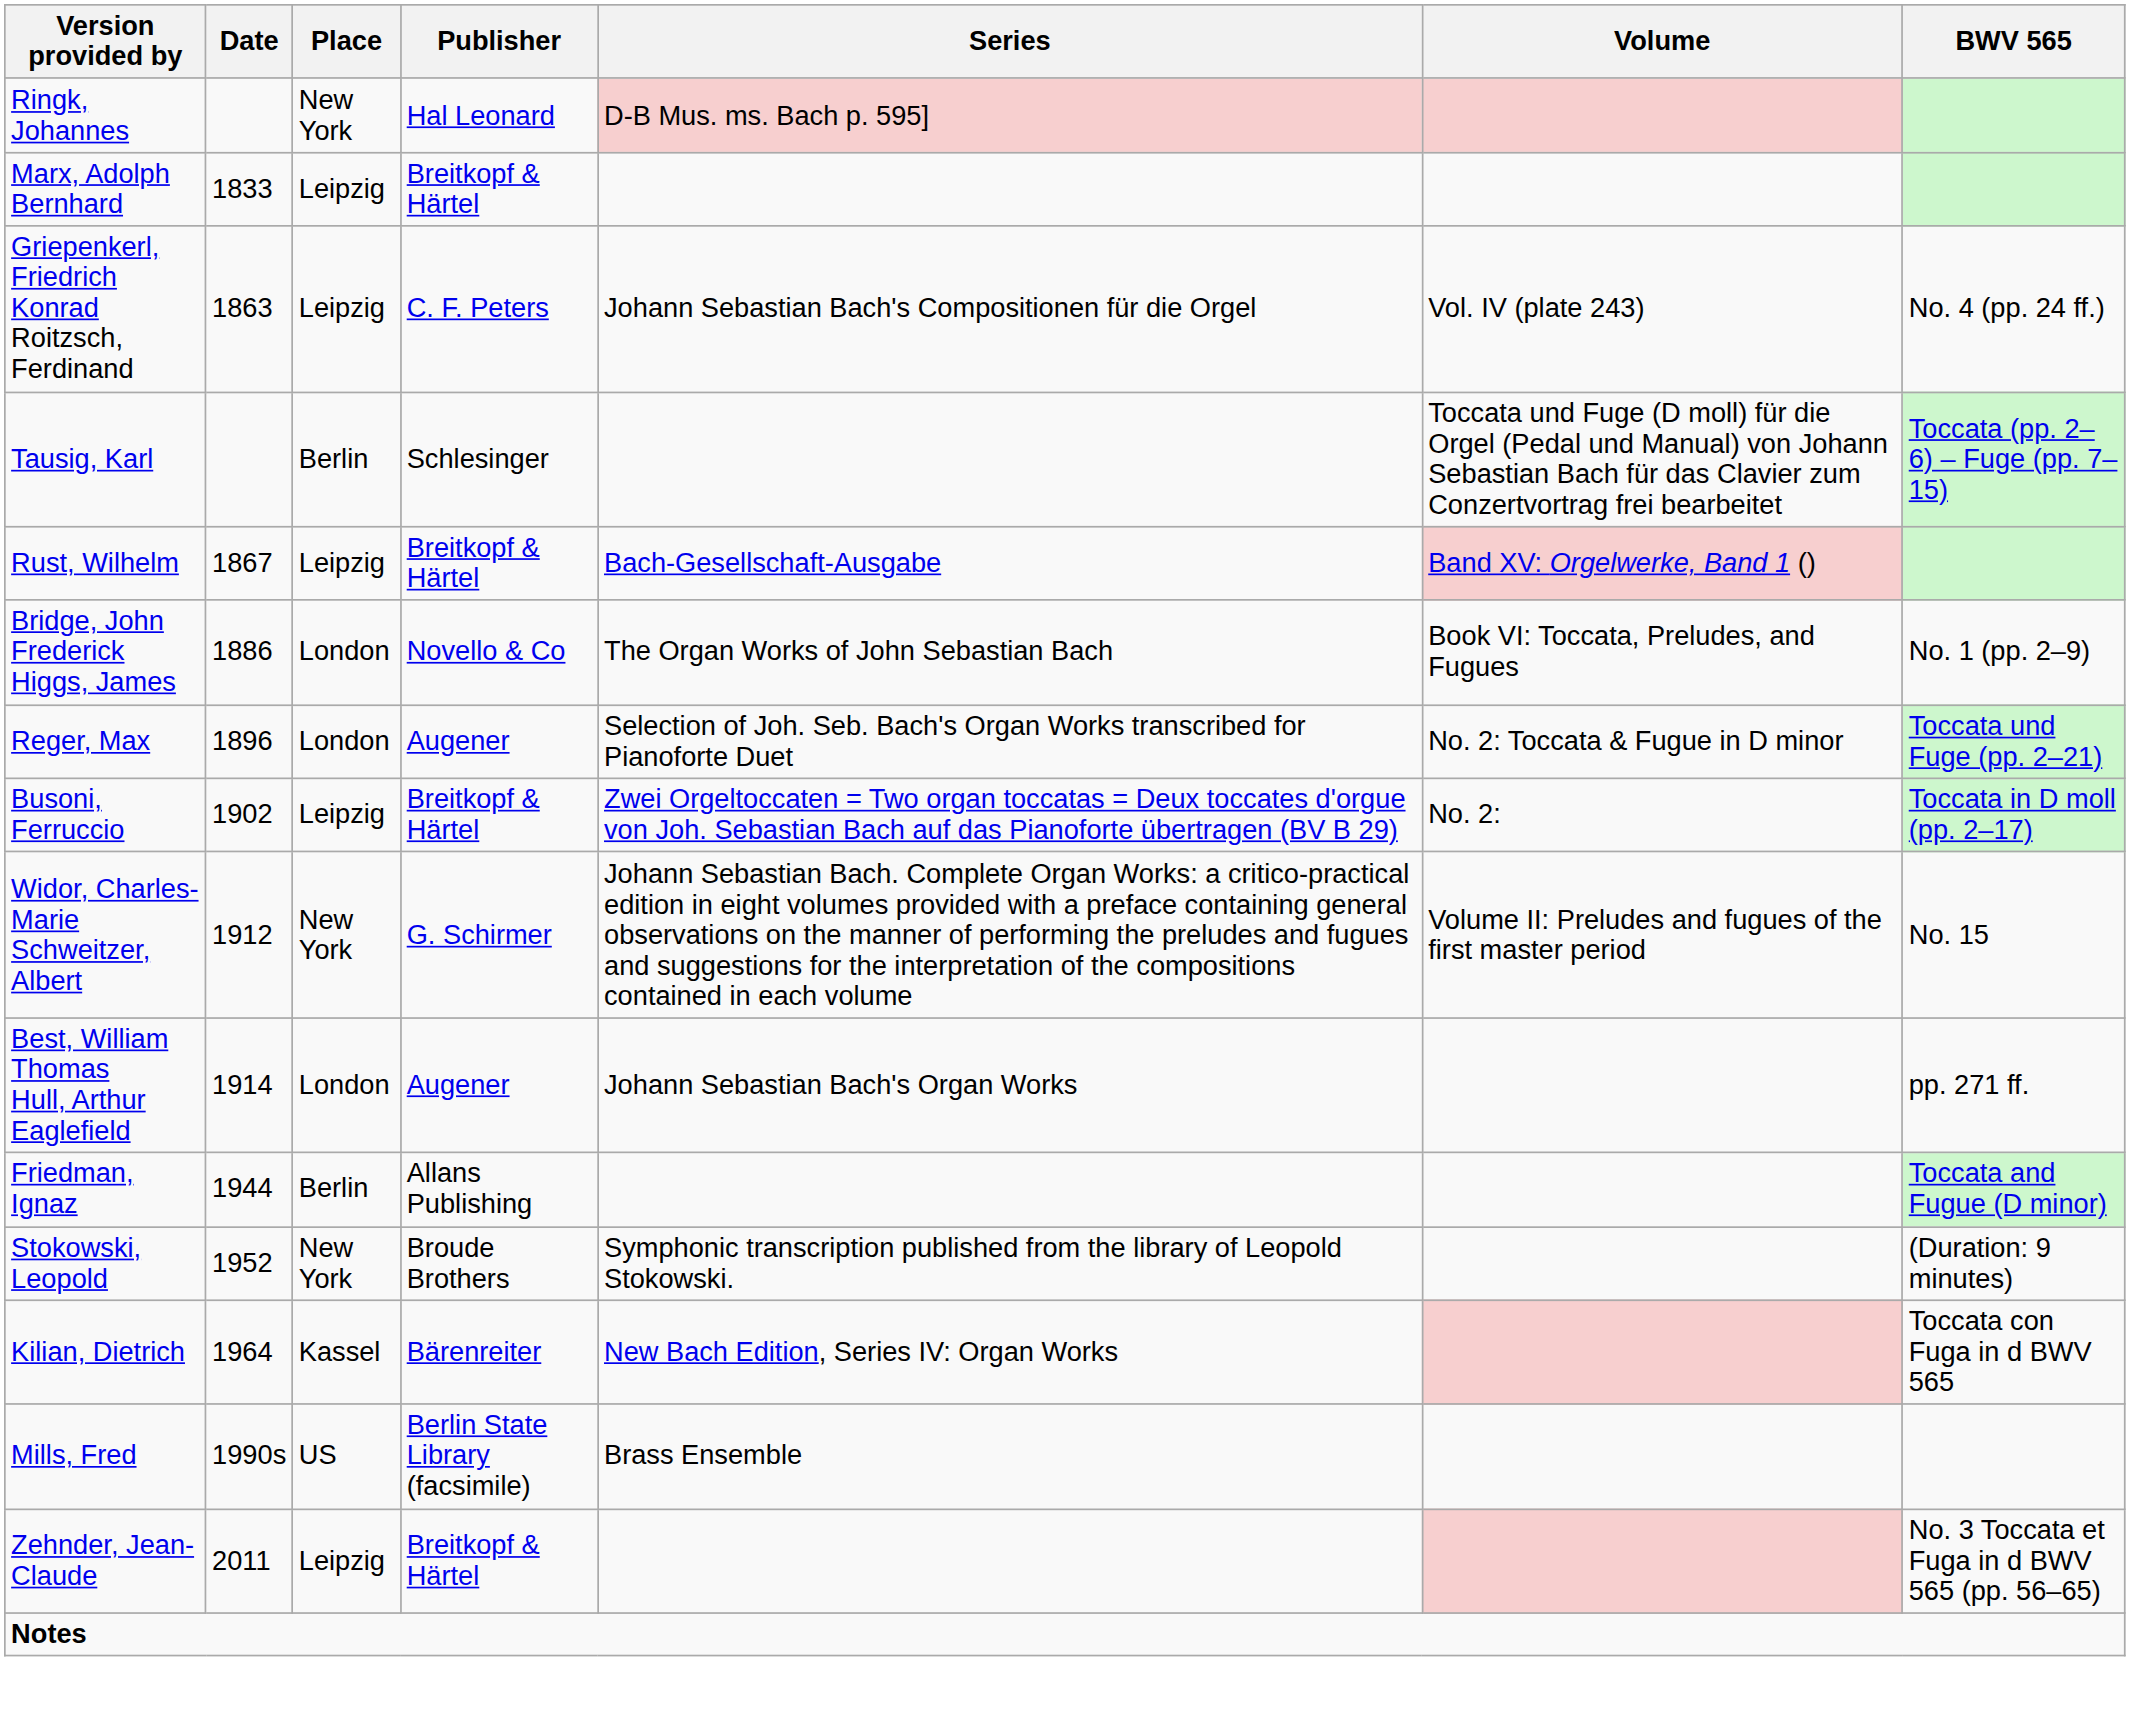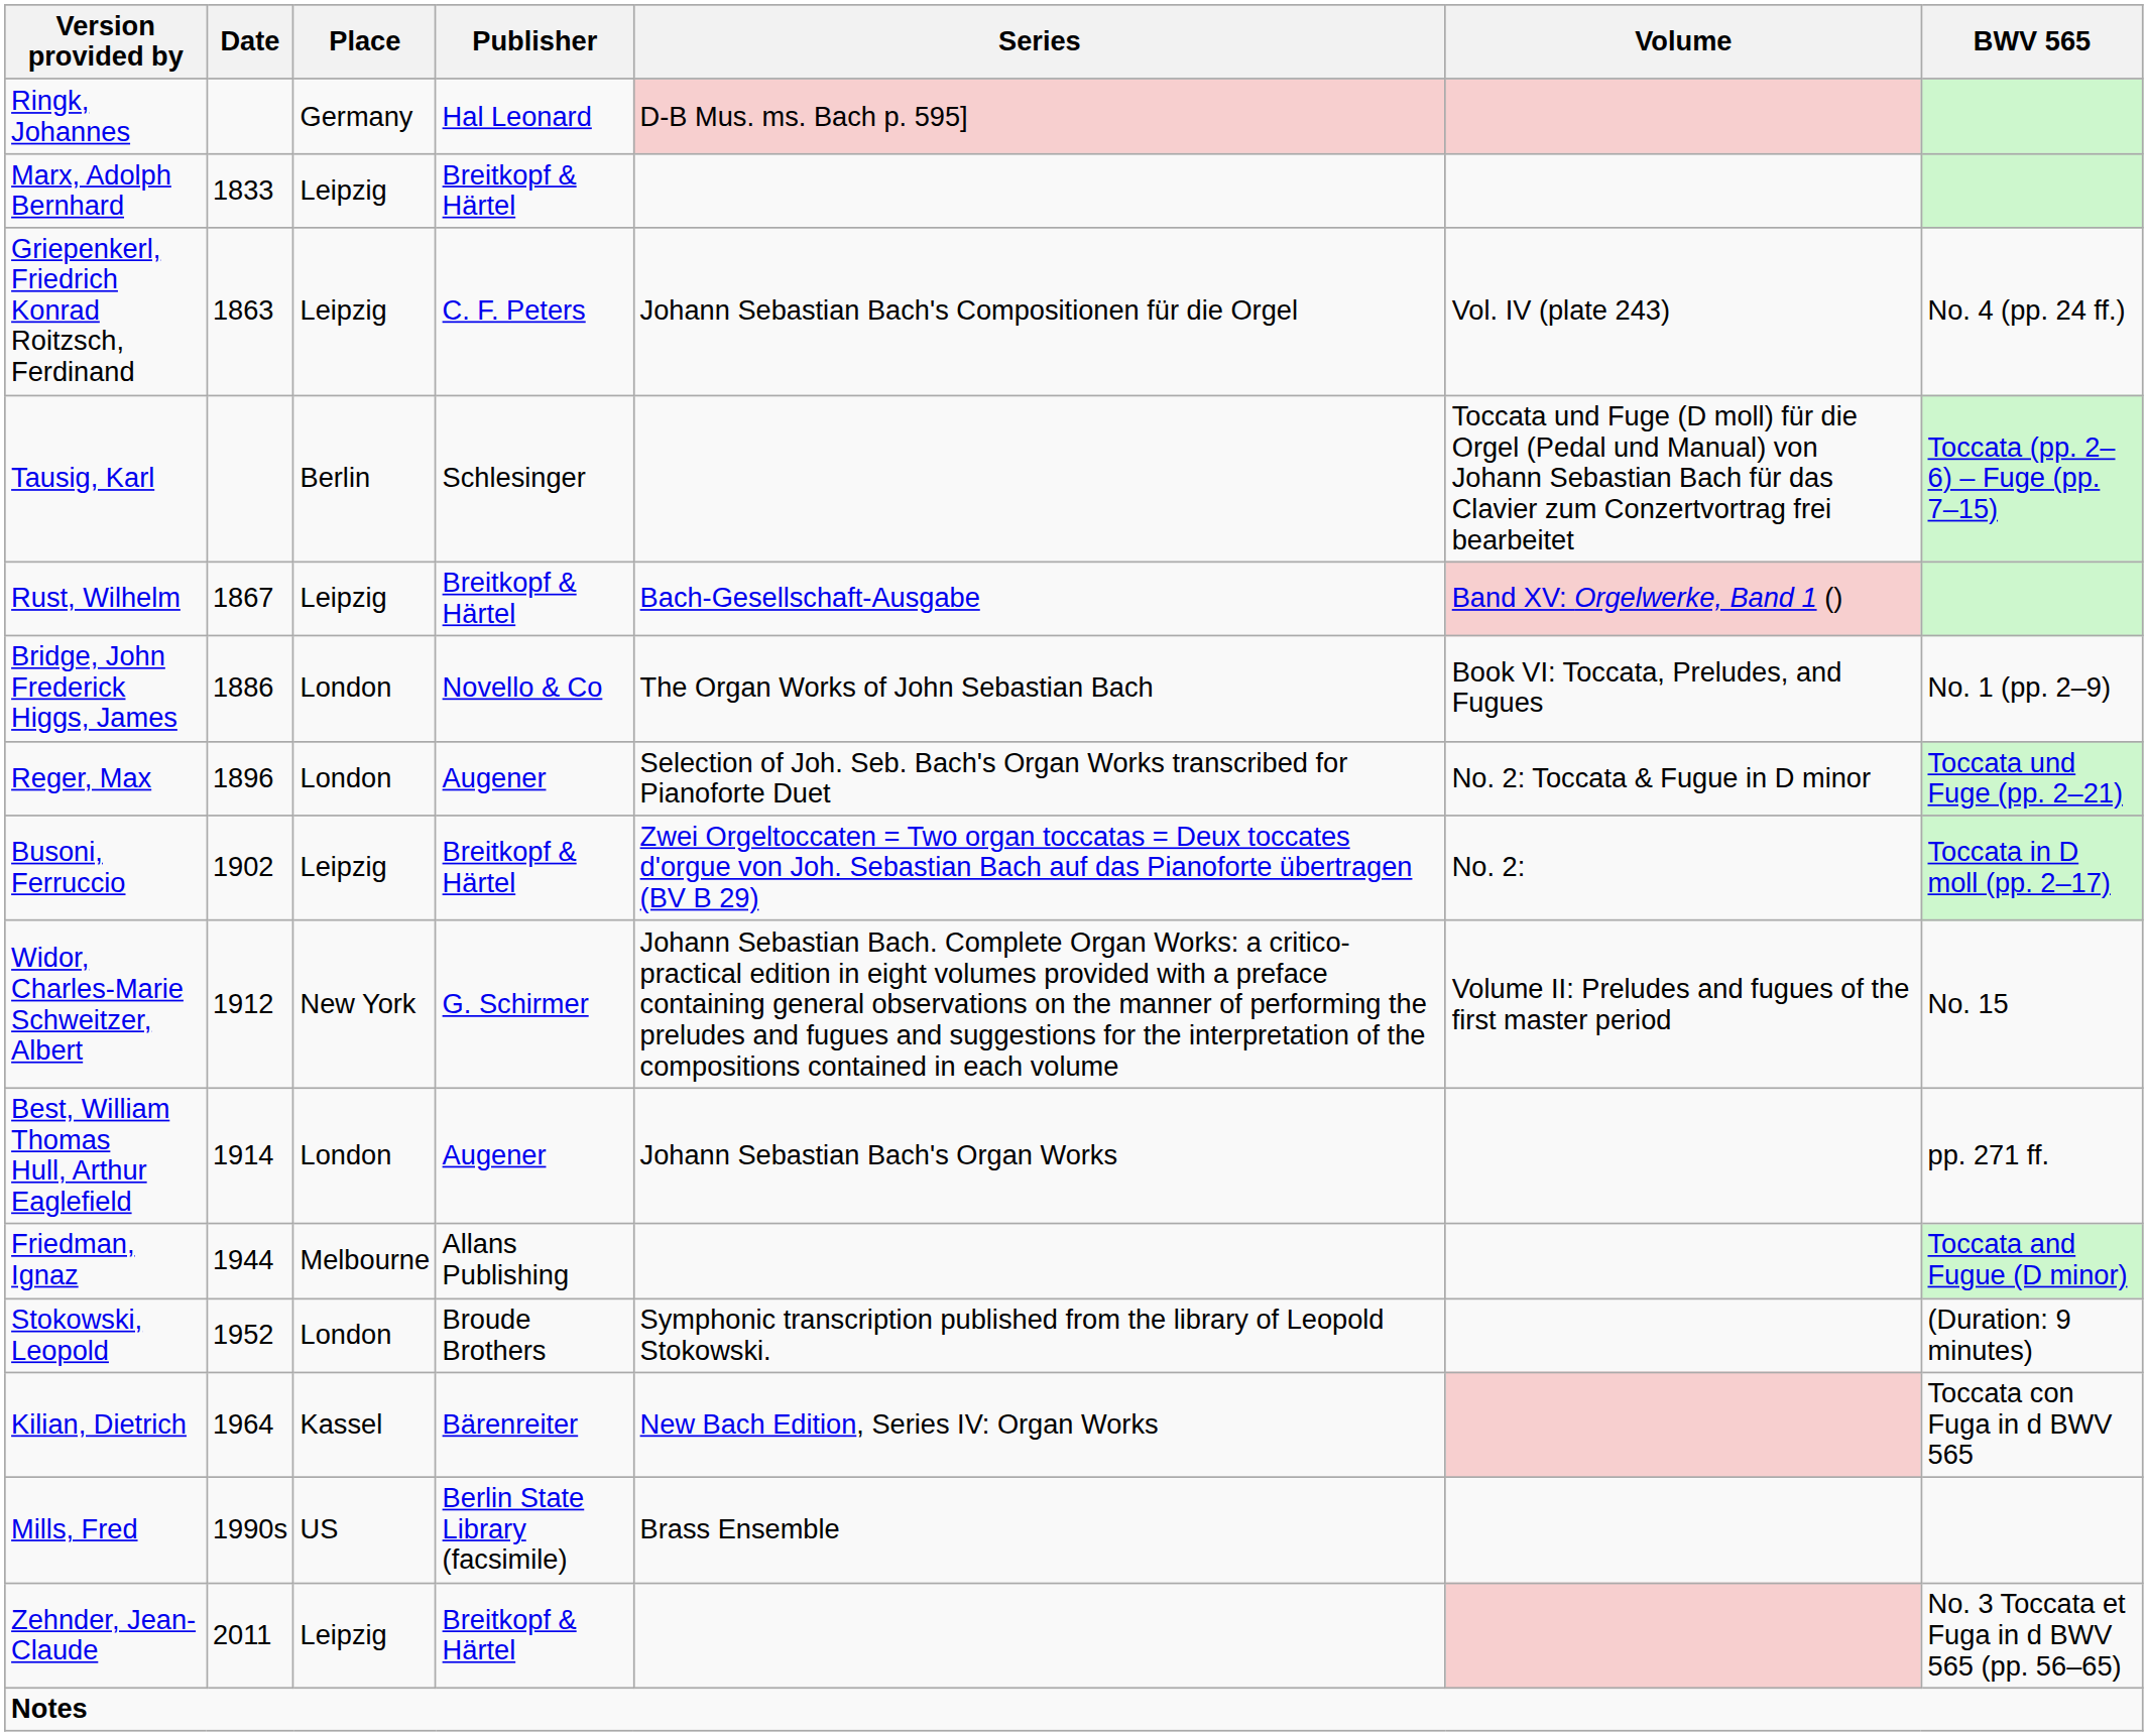 <table class="wikitable sortable">
 <tr>
 <th scope="col">Version provided by</th>
 <th scope="col">Date</th>
 <th scope="col">Place</th>
 <th scope="col">Publisher</th>
 <th scope="col">Series</th>
 <th scope="col">Volume</th>
 <th scope="col">BWV 565</th>
 </tr>
 <tr id="Ringk (score)">
 <td><a href='#'>Ringk, Johannes</a></td>
 <td data-sort-value="1750"></td>
-<td>New York</td>
+<td>Germany</td>
 <td><a href='#'>Hal Leonard</a></td>
 <td style="background-color:#F7CFCF"> D-B Mus. ms. Bach p. 595]</td>
 <td style="background-color:#F7CFCF"></td>
 <td style="background-color:#CDF7CD"></td>
 </tr>
 <tr>
 <td><a href='#'>Marx, Adolph Bernhard</a></td>
 <td>1833</td>
 <td>Leipzig</td>
 <td><a href='#'>Breitkopf & Härtel</a></td>
 <td></td>
 <td></td>
 <td style="background-color:#CDF7CD"></td>
 </tr>
 <tr>
 <td><a href='#'>Griepenkerl, Friedrich Konrad</a><br>Roitzsch, Ferdinand</td>
 <td>1863</td>
 <td>Leipzig</td>
 <td data-sort-value="Peters, C. F."><a href='#'>C. F. Peters</a></td>
 <td>Johann Sebastian Bach's Compositionen für die Orgel</td>
 <td>Vol. IV (plate 243)</td>
 <td>No. 4 (pp. 24 ff.)</td>
 </tr>
 <tr>
 <td><a href='#'>Tausig, Karl</a></td>
 <td data-sort-value="1865"></td>
 <td>Berlin</td>
 <td>Schlesinger</td>
 <td></td>
 <td>Toccata und Fuge (D moll) für die Orgel (Pedal und Manual) von Johann Sebastian Bach für das Clavier zum Conzertvortrag frei bearbeitet</td>
 <td style="background-color:#CDF7CD"><a href='#'>Toccata (pp. 2–6) – Fuge (pp. 7–15)</a></td>
 </tr>
 <tr>
 <td><a href='#'>Rust, Wilhelm</a></td>
 <td>1867</td>
 <td>Leipzig</td>
 <td><a href='#'>Breitkopf & Härtel</a></td>
 <td><a href='#'>Bach-Gesellschaft-Ausgabe</a></td>
 <td style="background-color:#F7CFCF"><a href='#'>Band XV: <em>Orgelwerke, Band 1</em></a> ()</td>
 <td style="background-color:#CDF7CD"></td>
 </tr>
 <tr>
 <td><a href='#'>Bridge, John Frederick</a><br><a href='#'>Higgs, James</a></td>
 <td>1886</td>
 <td>London</td>
 <td><a href='#'>Novello & Co</a></td>
 <td>The Organ Works of John Sebastian Bach</td>
 <td>Book VI: Toccata, Preludes, and Fugues</td>
 <td>No. 1 (pp. 2–9)</td>
 </tr>
 <tr>
 <td><a href='#'>Reger, Max</a></td>
 <td data-sort-value="1896">1896</td>
 <td>London</td>
 <td><a href='#'>Augener</a></td>
 <td>Selection of Joh. Seb. Bach's Organ Works transcribed for Pianoforte Duet</td>
 <td>No. 2: Toccata & Fugue in D minor</td>
 <td style="background-color:#CDF7CD"><a href='#'>Toccata und Fuge (pp. 2–21)</a></td>
 </tr>
 <tr>
 <td><a href='#'>Busoni, Ferruccio</a></td>
 <td>1902</td>
 <td>Leipzig</td>
 <td><a href='#'>Breitkopf & Härtel</a></td>
 <td><a href='#'>Zwei Orgeltoccaten = Two organ toccatas = Deux toccates d'orgue von Joh. Sebastian Bach auf das Pianoforte übertragen (BV B 29)</a></td>
 <td>No. 2: </td>
 <td style="background-color:#CDF7CD"><a href='#'>Toccata in D moll (pp. 2–17)</a></td>
 </tr>
 <tr>
 <td><a href='#'>Widor, Charles-Marie</a><br><a href='#'>Schweitzer, Albert</a></td>
 <td>1912</td>
 <td>New York</td>
 <td data-sort-value="Schirmer, G"><a href='#'>G. Schirmer</a></td>
 <td>Johann Sebastian Bach. Complete Organ Works: a critico-practical edition in eight volumes provided with a preface containing general observations on the manner of performing the preludes and fugues and suggestions for the interpretation of the compositions contained in each volume</td>
 <td>Volume II: Preludes and fugues of the first master period</td>
 <td>No. 15</td>
 </tr>
 <tr>
 <td><a href='#'>Best, William Thomas</a><br><a href='#'>Hull, Arthur Eaglefield</a></td>
 <td>1914</td>
 <td>London</td>
 <td><a href='#'>Augener</a></td>
 <td>Johann Sebastian Bach's Organ Works</td>
 <td></td>
 <td>pp. 271 ff.</td>
 </tr>
 <tr>
 <td><a href='#'>Friedman, Ignaz</a></td>
 <td>1944</td>
-<td>Berlin</td>
+<td>Melbourne</td>
 <td>Allans Publishing</td>
 <td></td>
 <td></td>
 <td style="background-color:#CDF7CD"><a href='#'>Toccata and Fugue (D minor)</a></td>
 </tr>
 <tr>
 <td><a href='#'>Stokowski, Leopold</a></td>
 <td>1952</td>
-<td>New York</td>
+<td>London</td>
 <td>Broude Brothers</td>
 <td>Symphonic transcription published from the library of Leopold Stokowski.</td>
 <td></td>
 <td>  (Duration: 9 minutes)</td>
 </tr>
 <tr id="Kilian 1964 (score)">
 <td><a href='#'>Kilian, Dietrich</a></td>
 <td>1964</td>
 <td>Kassel</td>
 <td><a href='#'>Bärenreiter</a></td>
 <td><a href='#'>New Bach Edition</a>, Series IV: Organ Works</td>
 <td style="background-color:#F7CFCF"></td>
 <td>Toccata con Fuga in d BWV 565</td>
 </tr>
 <tr>
 <td><a href='#'>Mills, Fred</a><br></td>
 <td data-sort-value="1995">1990s</td>
 <td>US</td>
 <td data-sort-value="1750"><a href='#'>Berlin State Library</a> (facsimile)</td>
 <td>Brass Ensemble</td>
 <td></td>
 <td></td>
 </tr>
 <tr id="Zehnder 2011 (score)">
 <td><a href='#'>Zehnder, Jean-Claude</a></td>
 <td>2011</td>
 <td>Leipzig</td>
 <td><a href='#'>Breitkopf & Härtel</a></td>
 <td></td>
 <td style="background-color:#F7CFCF"></td>
 <td>No. 3 Toccata et Fuga in d BWV 565 (pp. 56–65)</td>
 </tr>
 <tr>
 <td data-sort-value="ZZZZZZZ" colspan="7"><strong>Notes</strong><br></td>
 </tr>
 </table>
